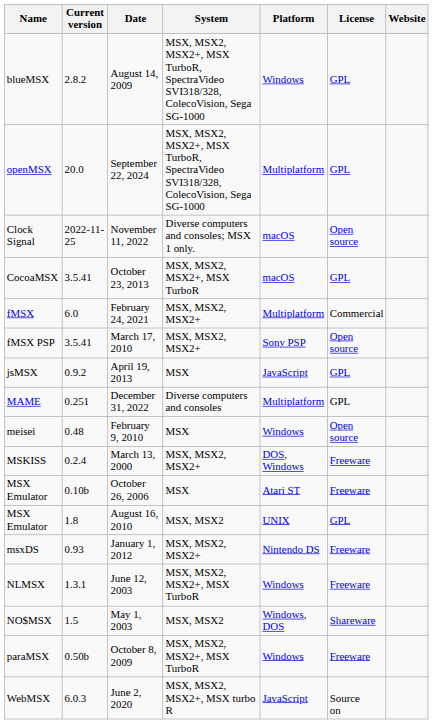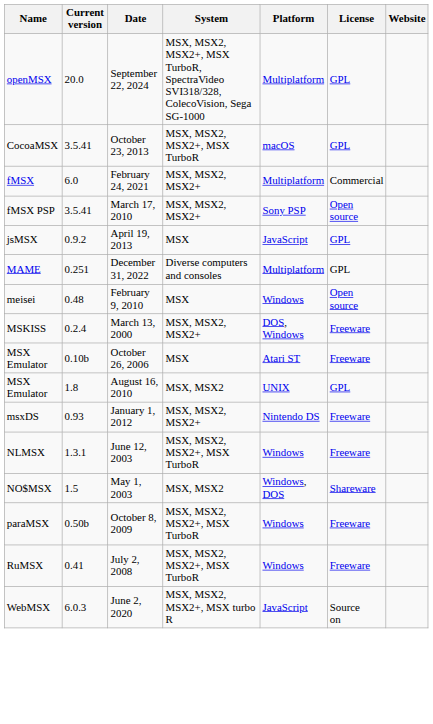 <table class="wikitable sortable sort-under" style="width:100%">
 <tr>
 <th>Name</th>
 <th>Current version</th>
 <th>Date</th>
 <th>System</th>
 <th>Platform</th>
 <th>License</th>
 <th>Website</th>
 </tr>
 <tr>
-<td>blueMSX</td>
-<td>2.8.2</td>
-<td>August 14, 2009</td>
-<td>MSX, MSX2, MSX2+, MSX TurboR, SpectraVideo SVI318/328, ColecoVision, Sega SG-1000</td>
-<td><a href='#'>Windows</a></td>
-<td><a href='#'>GPL</a></td>
-<td></td>
-</tr>
-<tr>
 <td><a href='#'>openMSX</a></td>
 <td>20.0</td>
 <td>September 22, 2024</td>
 <td>MSX, MSX2, MSX2+, MSX TurboR, SpectraVideo SVI318/328, ColecoVision, Sega SG-1000</td>
 <td><a href='#'>Multiplatform</a></td>
 <td><a href='#'>GPL</a></td>
-<td></td>
-</tr>
-<tr>
-<td>Clock Signal</td>
-<td>2022-11-25</td>
-<td>November 11, 2022</td>
-<td>Diverse computers and consoles; MSX 1 only.</td>
-<td><a href='#'>macOS</a></td>
-<td><a href='#'>Open source</a></td>
 <td></td>
 </tr>
 <tr>
 <td>CocoaMSX</td>
 <td>3.5.41</td>
 <td>October 23, 2013</td>
 <td>MSX, MSX2, MSX2+, MSX TurboR</td>
 <td><a href='#'>macOS</a></td>
 <td><a href='#'>GPL</a></td>
 <td></td>
 </tr>
 <tr>
 <td><a href='#'>fMSX</a></td>
 <td>6.0</td>
 <td>February 24, 2021</td>
 <td>MSX, MSX2, MSX2+</td>
 <td><a href='#'>Multiplatform</a></td>
 <td>Commercial</td>
 <td></td>
 </tr>
 <tr>
 <td>fMSX PSP</td>
 <td>3.5.41</td>
 <td>March 17, 2010</td>
 <td>MSX, MSX2, MSX2+</td>
 <td><a href='#'>Sony PSP</a></td>
 <td><a href='#'>Open source</a></td>
 <td></td>
 </tr>
 <tr>
 <td>jsMSX</td>
 <td>0.9.2</td>
 <td>April 19, 2013</td>
 <td>MSX</td>
 <td><a href='#'>JavaScript</a></td>
 <td><a href='#'>GPL</a></td>
 <td></td>
 </tr>
 <tr>
 <td><a href='#'>MAME</a></td>
 <td>0.251</td>
 <td>December 31, 2022</td>
 <td>Diverse computers and consoles</td>
 <td><a href='#'>Multiplatform</a></td>
 <td>GPL</td>
 <td></td>
 </tr>
 <tr>
 <td>meisei</td>
 <td>0.48</td>
 <td>February 9, 2010</td>
 <td>MSX</td>
 <td><a href='#'>Windows</a></td>
 <td><a href='#'>Open source</a></td>
 <td></td>
 </tr>
 <tr>
 <td>MSKISS</td>
 <td>0.2.4</td>
 <td>March 13, 2000</td>
 <td>MSX, MSX2, MSX2+</td>
 <td><a href='#'>DOS</a>, <a href='#'>Windows</a></td>
 <td><a href='#'>Freeware</a></td>
 <td></td>
 </tr>
 <tr>
 <td>MSX Emulator</td>
 <td>0.10b</td>
 <td>October 26, 2006</td>
 <td>MSX</td>
 <td><a href='#'>Atari ST</a></td>
 <td><a href='#'>Freeware</a></td>
 <td></td>
 </tr>
 <tr>
 <td>MSX Emulator</td>
 <td>1.8</td>
 <td>August 16, 2010</td>
 <td>MSX, MSX2</td>
 <td><a href='#'>UNIX</a></td>
 <td><a href='#'>GPL</a></td>
 <td></td>
 </tr>
 <tr>
 <td>msxDS</td>
 <td>0.93</td>
 <td>January 1, 2012</td>
 <td>MSX, MSX2, MSX2+</td>
 <td><a href='#'>Nintendo DS</a></td>
 <td><a href='#'>Freeware</a></td>
 <td></td>
 </tr>
 <tr>
 <td>NLMSX</td>
 <td>1.3.1</td>
 <td>June 12, 2003</td>
 <td>MSX, MSX2, MSX2+, MSX TurboR</td>
 <td><a href='#'>Windows</a></td>
 <td><a href='#'>Freeware</a></td>
 <td></td>
 </tr>
 <tr>
 <td>NO$MSX</td>
 <td>1.5</td>
 <td>May 1, 2003</td>
 <td>MSX, MSX2</td>
 <td><a href='#'>Windows</a>, <a href='#'>DOS</a></td>
 <td><a href='#'>Shareware</a></td>
 <td></td>
 </tr>
 <tr>
 <td>paraMSX</td>
 <td>0.50b</td>
 <td>October 8, 2009</td>
 <td>MSX, MSX2, MSX2+, MSX TurboR</td>
 <td><a href='#'>Windows</a></td>
 <td><a href='#'>Freeware</a></td>
 <td></td>
 </tr>
 <tr>
+<td>RuMSX</td>
+<td>0.41</td>
+<td>July 2, 2008</td>
+<td>MSX, MSX2, MSX2+, MSX TurboR</td>
+<td><a href='#'>Windows</a></td>
+<td><a href='#'>Freeware</a></td>
+<td></td>
+</tr>
+<tr>
 <td>WebMSX</td>
 <td>6.0.3</td>
 <td>June 2, 2020</td>
 <td>MSX, MSX2, MSX2+, MSX turbo R</td>
 <td><a href='#'>JavaScript</a></td>
 <td><br>Source<br>on </td>
 <td></td>
 </tr>
 </table>
